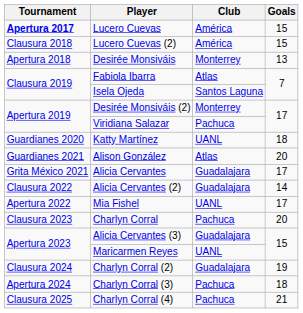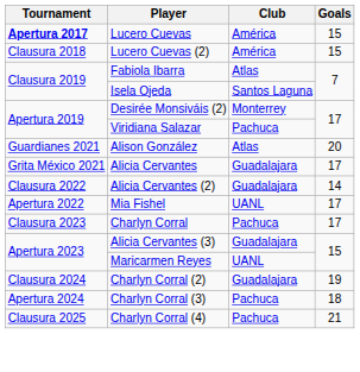 <table class="wikitable">
 <tr>
 <th>Tournament</th>
 <th>Player</th>
 <th>Club</th>
 <th>Goals</th>
 </tr>
 <tr>
 <td><strong><a href='#'>Apertura 2017</a></strong></td>
 <td> <a href='#'>Lucero Cuevas</a></td>
 <td><a href='#'>América</a></td>
 <td align="center">15</td>
 </tr>
 <tr>
 <td><a href='#'>Clausura 2018</a></td>
 <td> <a href='#'>Lucero Cuevas</a> (2)</td>
 <td><a href='#'>América</a></td>
 <td align="center">15</td>
 </tr>
 <tr>
-<td><a href='#'>Apertura 2018</a></td>
-<td> <a href='#'>Desirée Monsiváis</a></td>
-<td><a href='#'>Monterrey</a></td>
-<td align="center">13</td>
-</tr>
-<tr>
 <td rowspan="2"><a href='#'>Clausura 2019</a></td>
 <td> <a href='#'>Fabiola Ibarra</a></td>
 <td><a href='#'>Atlas</a></td>
 <td rowspan="2" align="center">7</td>
 </tr>
 <tr>
 <td> <a href='#'>Isela Ojeda</a></td>
 <td><a href='#'>Santos Laguna</a></td>
 </tr>
 <tr>
 <td rowspan="2"><a href='#'>Apertura 2019</a></td>
 <td> <a href='#'>Desirée Monsiváis</a> (2)</td>
 <td><a href='#'>Monterrey</a></td>
 <td rowspan="2" align="center">17</td>
 </tr>
 <tr>
 <td> <a href='#'>Viridiana Salazar</a></td>
 <td><a href='#'>Pachuca</a></td>
-</tr>
-<tr>
-<td><a href='#'>Guardianes 2020</a></td>
-<td> <a href='#'>Katty Martínez</a></td>
-<td><a href='#'>UANL</a></td>
-<td align="center">18</td>
 </tr>
 <tr>
 <td><a href='#'>Guardianes 2021</a></td>
 <td> <a href='#'>Alison González</a></td>
 <td><a href='#'>Atlas</a></td>
 <td align="center">20</td>
 </tr>
 <tr>
 <td><a href='#'>Grita México 2021</a></td>
 <td> <a href='#'>Alicia Cervantes</a></td>
 <td><a href='#'>Guadalajara</a></td>
 <td align="center">17</td>
 </tr>
 <tr>
 <td><a href='#'>Clausura 2022</a></td>
 <td> <a href='#'>Alicia Cervantes</a> (2)</td>
 <td><a href='#'>Guadalajara</a></td>
 <td align="center">14</td>
 </tr>
 <tr>
 <td><a href='#'>Apertura 2022</a></td>
 <td> <a href='#'>Mia Fishel</a></td>
 <td><a href='#'>UANL</a></td>
 <td align="center">17</td>
 </tr>
 <tr>
 <td><a href='#'>Clausura 2023</a></td>
 <td> <a href='#'>Charlyn Corral</a></td>
 <td><a href='#'>Pachuca</a></td>
-<td align="center">20</td>
+<td align="center">17</td>
 </tr>
 <tr>
 <td rowspan="2"><a href='#'>Apertura 2023</a></td>
 <td> <a href='#'>Alicia Cervantes</a> (3)</td>
 <td><a href='#'>Guadalajara</a></td>
 <td rowspan="2" align="center">15</td>
 </tr>
 <tr>
 <td> <a href='#'>Maricarmen Reyes</a></td>
 <td><a href='#'>UANL</a></td>
 </tr>
 <tr>
 <td><a href='#'>Clausura 2024</a></td>
 <td> <a href='#'>Charlyn Corral</a> (2)</td>
 <td><a href='#'>Guadalajara</a></td>
 <td align="center">19</td>
 </tr>
 <tr>
 <td><a href='#'>Apertura 2024</a></td>
 <td> <a href='#'>Charlyn Corral</a> (3)</td>
 <td><a href='#'>Pachuca</a></td>
 <td align="center">18</td>
 </tr>
 <tr>
 <td><a href='#'>Clausura 2025</a></td>
 <td> <a href='#'>Charlyn Corral</a> (4)</td>
 <td><a href='#'>Pachuca</a></td>
 <td align="center">21</td>
 </tr>
 </table>
